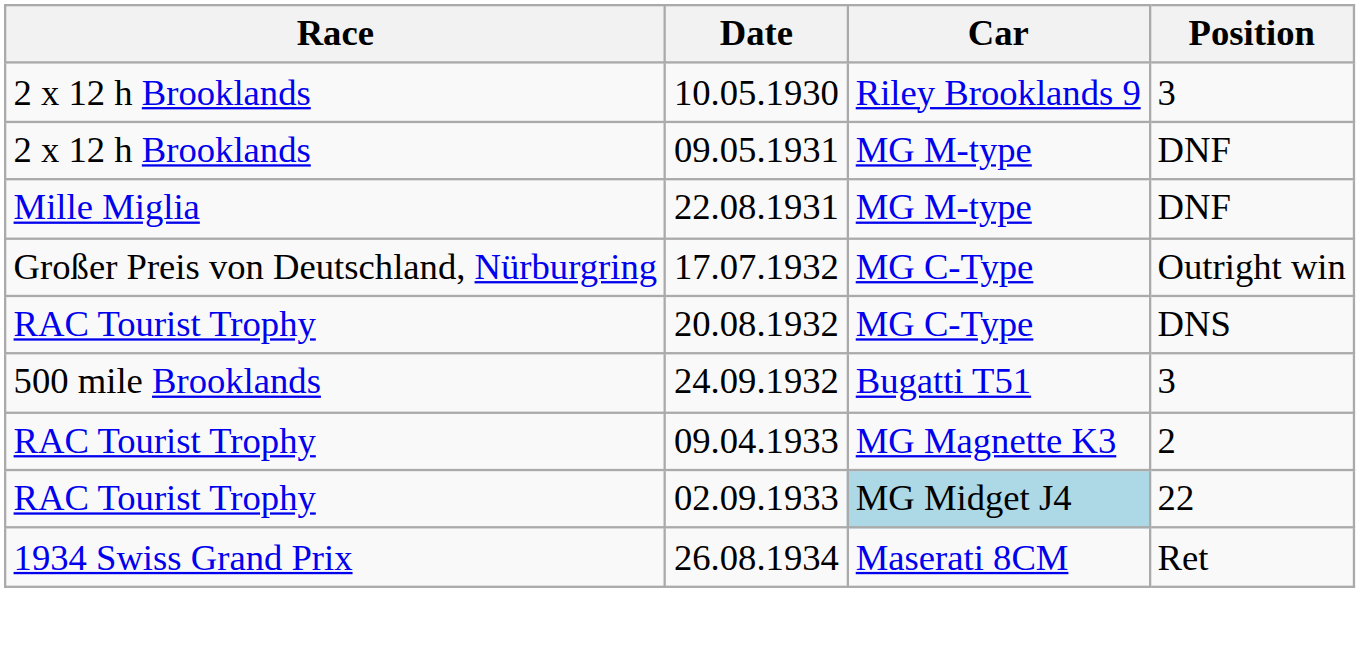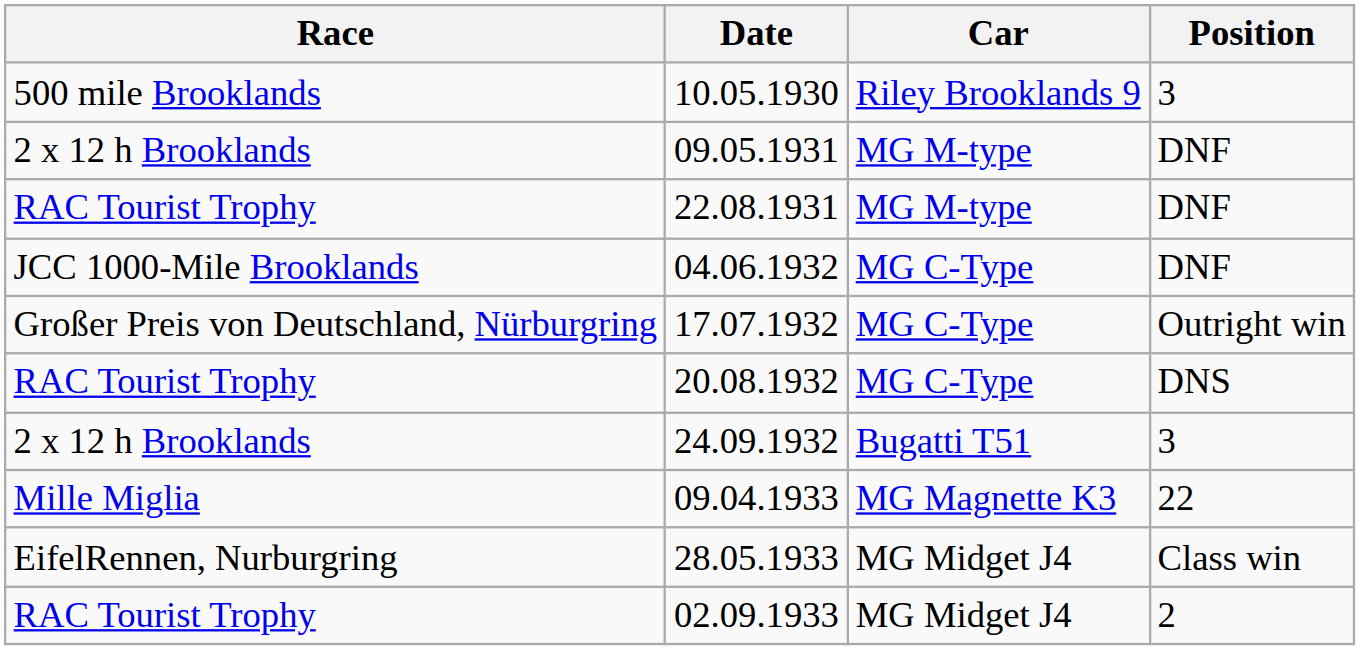 <table class="wikitable">
 <tr>
 <th>Race</th>
 <th>Date</th>
 <th>Car</th>
 <th>Position</th>
 </tr>
 <tr>
-<td>2 x 12 h <a href='#'>Brooklands</a></td>
+<td>500 mile <a href='#'>Brooklands</a></td>
 <td>10.05.1930</td>
 <td><a href='#'>Riley Brooklands 9</a></td>
 <td>3</td>
 </tr>
 <tr>
 <td>2 x 12 h <a href='#'>Brooklands</a></td>
 <td>09.05.1931</td>
 <td><a href='#'>MG M-type</a></td>
 <td>DNF</td>
 </tr>
 <tr>
-<td><a href='#'>Mille Miglia</a></td>
+<td><a href='#'>RAC Tourist Trophy</a></td>
 <td>22.08.1931</td>
 <td><a href='#'>MG M-type</a></td>
+<td>DNF</td>
+</tr>
+<tr>
+<td>JCC 1000-Mile <a href='#'>Brooklands</a></td>
+<td>04.06.1932</td>
+<td><a href='#'>MG C-Type</a></td>
 <td>DNF</td>
 </tr>
 <tr>
 <td>Großer Preis von Deutschland, <a href='#'>Nürburgring</a></td>
 <td>17.07.1932</td>
 <td><a href='#'>MG C-Type</a></td>
 <td>Outright win</td>
 </tr>
 <tr>
 <td><a href='#'>RAC Tourist Trophy</a></td>
 <td>20.08.1932</td>
 <td><a href='#'>MG C-Type</a></td>
 <td>DNS</td>
 </tr>
 <tr>
-<td>500 mile <a href='#'>Brooklands</a></td>
+<td>2 x 12 h <a href='#'>Brooklands</a></td>
 <td>24.09.1932</td>
 <td><a href='#'>Bugatti T51</a></td>
 <td>3</td>
 </tr>
 <tr>
-<td><a href='#'>RAC Tourist Trophy</a></td>
+<td><a href='#'>Mille Miglia</a></td>
 <td>09.04.1933</td>
 <td><a href='#'>MG Magnette K3</a></td>
-<td>2</td>
+<td>22</td>
+</tr>
+<tr>
+<td>EifelRennen, Nurburgring</td>
+<td>28.05.1933</td>
+<td>MG Midget J4</td>
+<td>Class win</td>
 </tr>
 <tr>
 <td><a href='#'>RAC Tourist Trophy</a></td>
 <td>02.09.1933</td>
-<td style="background: lightblue;">MG Midget J4</td>
-<td>22</td>
-</tr>
-<tr>
-<td><a href='#'>1934 Swiss Grand Prix</a></td>
-<td>26.08.1934</td>
-<td><a href='#'>Maserati 8CM</a></td>
-<td>Ret</td>
+<td>MG Midget J4</td>
+<td>2</td>
 </tr>
 </table>
